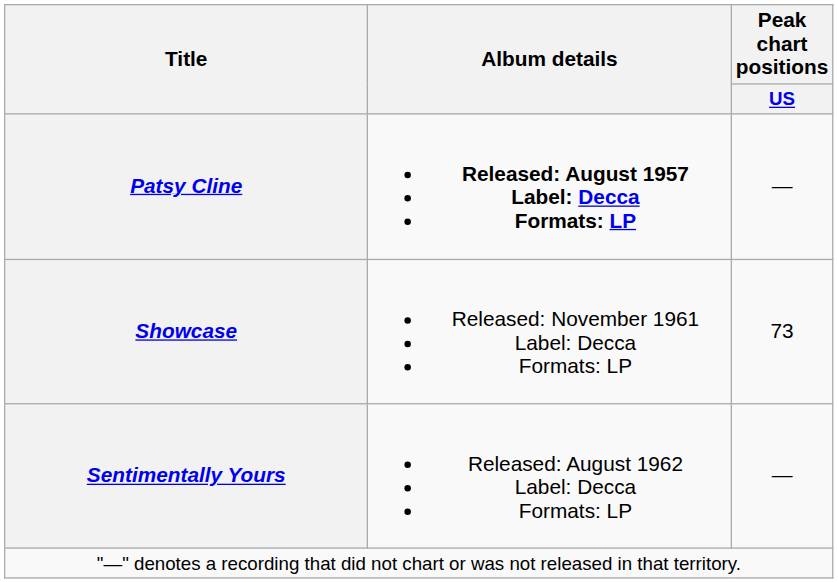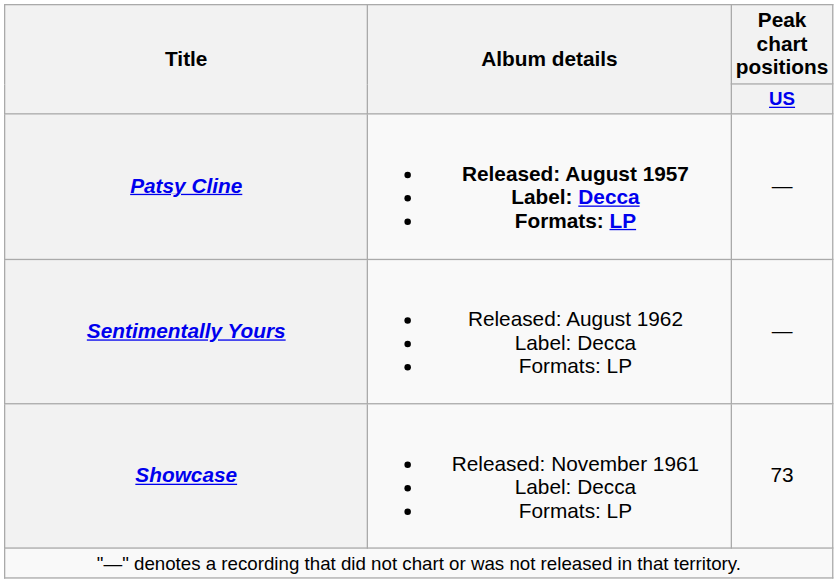 <table class="wikitable plainrowheaders" style="text-align:center;" border="1">
 <tr>
 <th scope="col" rowspan="2" style="width:17em;">Title</th>
 <th scope="col" rowspan="2" style="width:17em;">Album details</th>
 <th scope="col" colspan="1">Peak<br>chart<br>positions</th>
 </tr>
 <tr>
 <th scope="col" style="width:3em;font-size:90%;"><a href='#'>US</a><br></th>
 </tr>
 <tr>
 <th scope="row"><em><a href='#'>Patsy Cline</a></em></th>
 <td><strong><br><ul><li>Released: August 1957</li><li>Label: <a href='#'>Decca</a> </li><li>Formats: <a href='#'>LP</a></li></ul></strong></td>
 <td>—</td>
 </tr>
 <tr>
+<th scope="row"><em><a href='#'>Sentimentally Yours</a></em></th>
+<td><br><ul><li>Released: August 1962</li><li>Label: Decca </li><li>Formats: LP</li></ul></td>
+<td>—</td>
+</tr>
+<tr>
 <th scope="row"><em><a href='#'>Showcase</a></em></th>
 <td><br><ul><li>Released: November 1961</li><li>Label: Decca </li><li>Formats: LP</li></ul></td>
 <td>73</td>
 </tr>
 <tr>
-<th scope="row"><em><a href='#'>Sentimentally Yours</a></em></th>
-<td><br><ul><li>Released: August 1962</li><li>Label: Decca </li><li>Formats: LP</li></ul></td>
-<td>—</td>
-</tr>
-<tr>
 <td colspan="3" style="font-size:90%">"—" denotes a recording that did not chart or was not released in that territory.</td>
 </tr>
 </table>
